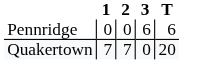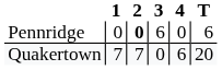 <table style="border-collapse: collapse;">
 <tr>
 <th style="text-align: left;"></th>
 <th style="text-align: center; padding: 0px 3px 0px 3px; width:12px;">1</th>
 <th style="text-align: center; padding: 0px 3px 0px 3px; width:12px;">2</th>
 <th style="text-align: center; padding: 0px 3px 0px 3px; width:12px;">3</th>
+<th style="text-align: center; padding: 0px 3px 0px 3px; width:12px;">4</th>
 <th style="text-align: center; padding: 0px 3px 0px 3px; width:12px;">T</th>
 </tr>
 <tr>
 <td style="text-align: left; border-bottom: 1px solid black; padding: 0px 3px 0px 3px;">Pennridge</td>
 <td style="border-left: 1px solid black; border-bottom: 1px solid black; text-align: right; padding: 0px 3px 0px 3px;">0</td>
+<td style="border-left: 1px solid black; border-bottom: 1px solid black; text-align: right; padding: 0px 3px 0px 3px;"><strong>0</strong></td>
+<td style="border-left: 1px solid black; border-bottom: 1px solid black; text-align: right; padding: 0px 3px 0px 3px;">6</td>
 <td style="border-left: 1px solid black; border-bottom: 1px solid black; text-align: right; padding: 0px 3px 0px 3px;">0</td>
-<td style="border-left: 1px solid black; border-bottom: 1px solid black; text-align: right; padding: 0px 3px 0px 3px;">6</td>
 <td style="border-left: 1px solid black; border-bottom: 1px solid black; text-align: right; padding: 0px 3px 0px 3px;">6</td>
 </tr>
 <tr>
 <td style="background: #f8f9fa; text-align: left; padding: 0px 3px 0px 3px;">Quakertown</td>
 <td style="background: #f8f9fa; border-left: 1px solid black; text-align: right; padding: 0px 3px 0px 3px;">7</td>
 <td style="background: #f8f9fa; border-left: 1px solid black; text-align: right; padding: 0px 3px 0px 3px;">7</td>
 <td style="background: #f8f9fa; border-left: 1px solid black; text-align: right; padding: 0px 3px 0px 3px;">0</td>
+<td style="background: #f8f9fa; border-left: 1px solid black; text-align: right; padding: 0px 3px 0px 3px;">6</td>
 <td style="background: #f8f9fa; border-left: 1px solid black; text-align: right; padding: 0px 3px 0px 3px;">20</td>
 </tr>
 </table>
